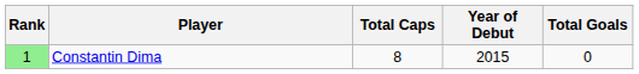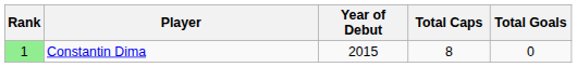 <table class="wikitable sortable" style="font-size:100%; text-align:center;">
 <tr>
 <th width=10px>Rank</th>
 <th width=320px>Player</th>
+<th width=100px>Year of Debut</th>
 <th width=90px>Total Caps</th>
-<th width=100px>Year of Debut</th>
 <th width=90px>Total Goals</th>
 </tr>
 <tr>
 <td style="background: lightgreen;">1</td>
 <td style="text-align:left;"> <a href='#'>Constantin Dima</a></td>
+<td>2015</td>
 <td>8</td>
-<td>2015</td>
 <td>0</td>
 </tr>
 </table>
